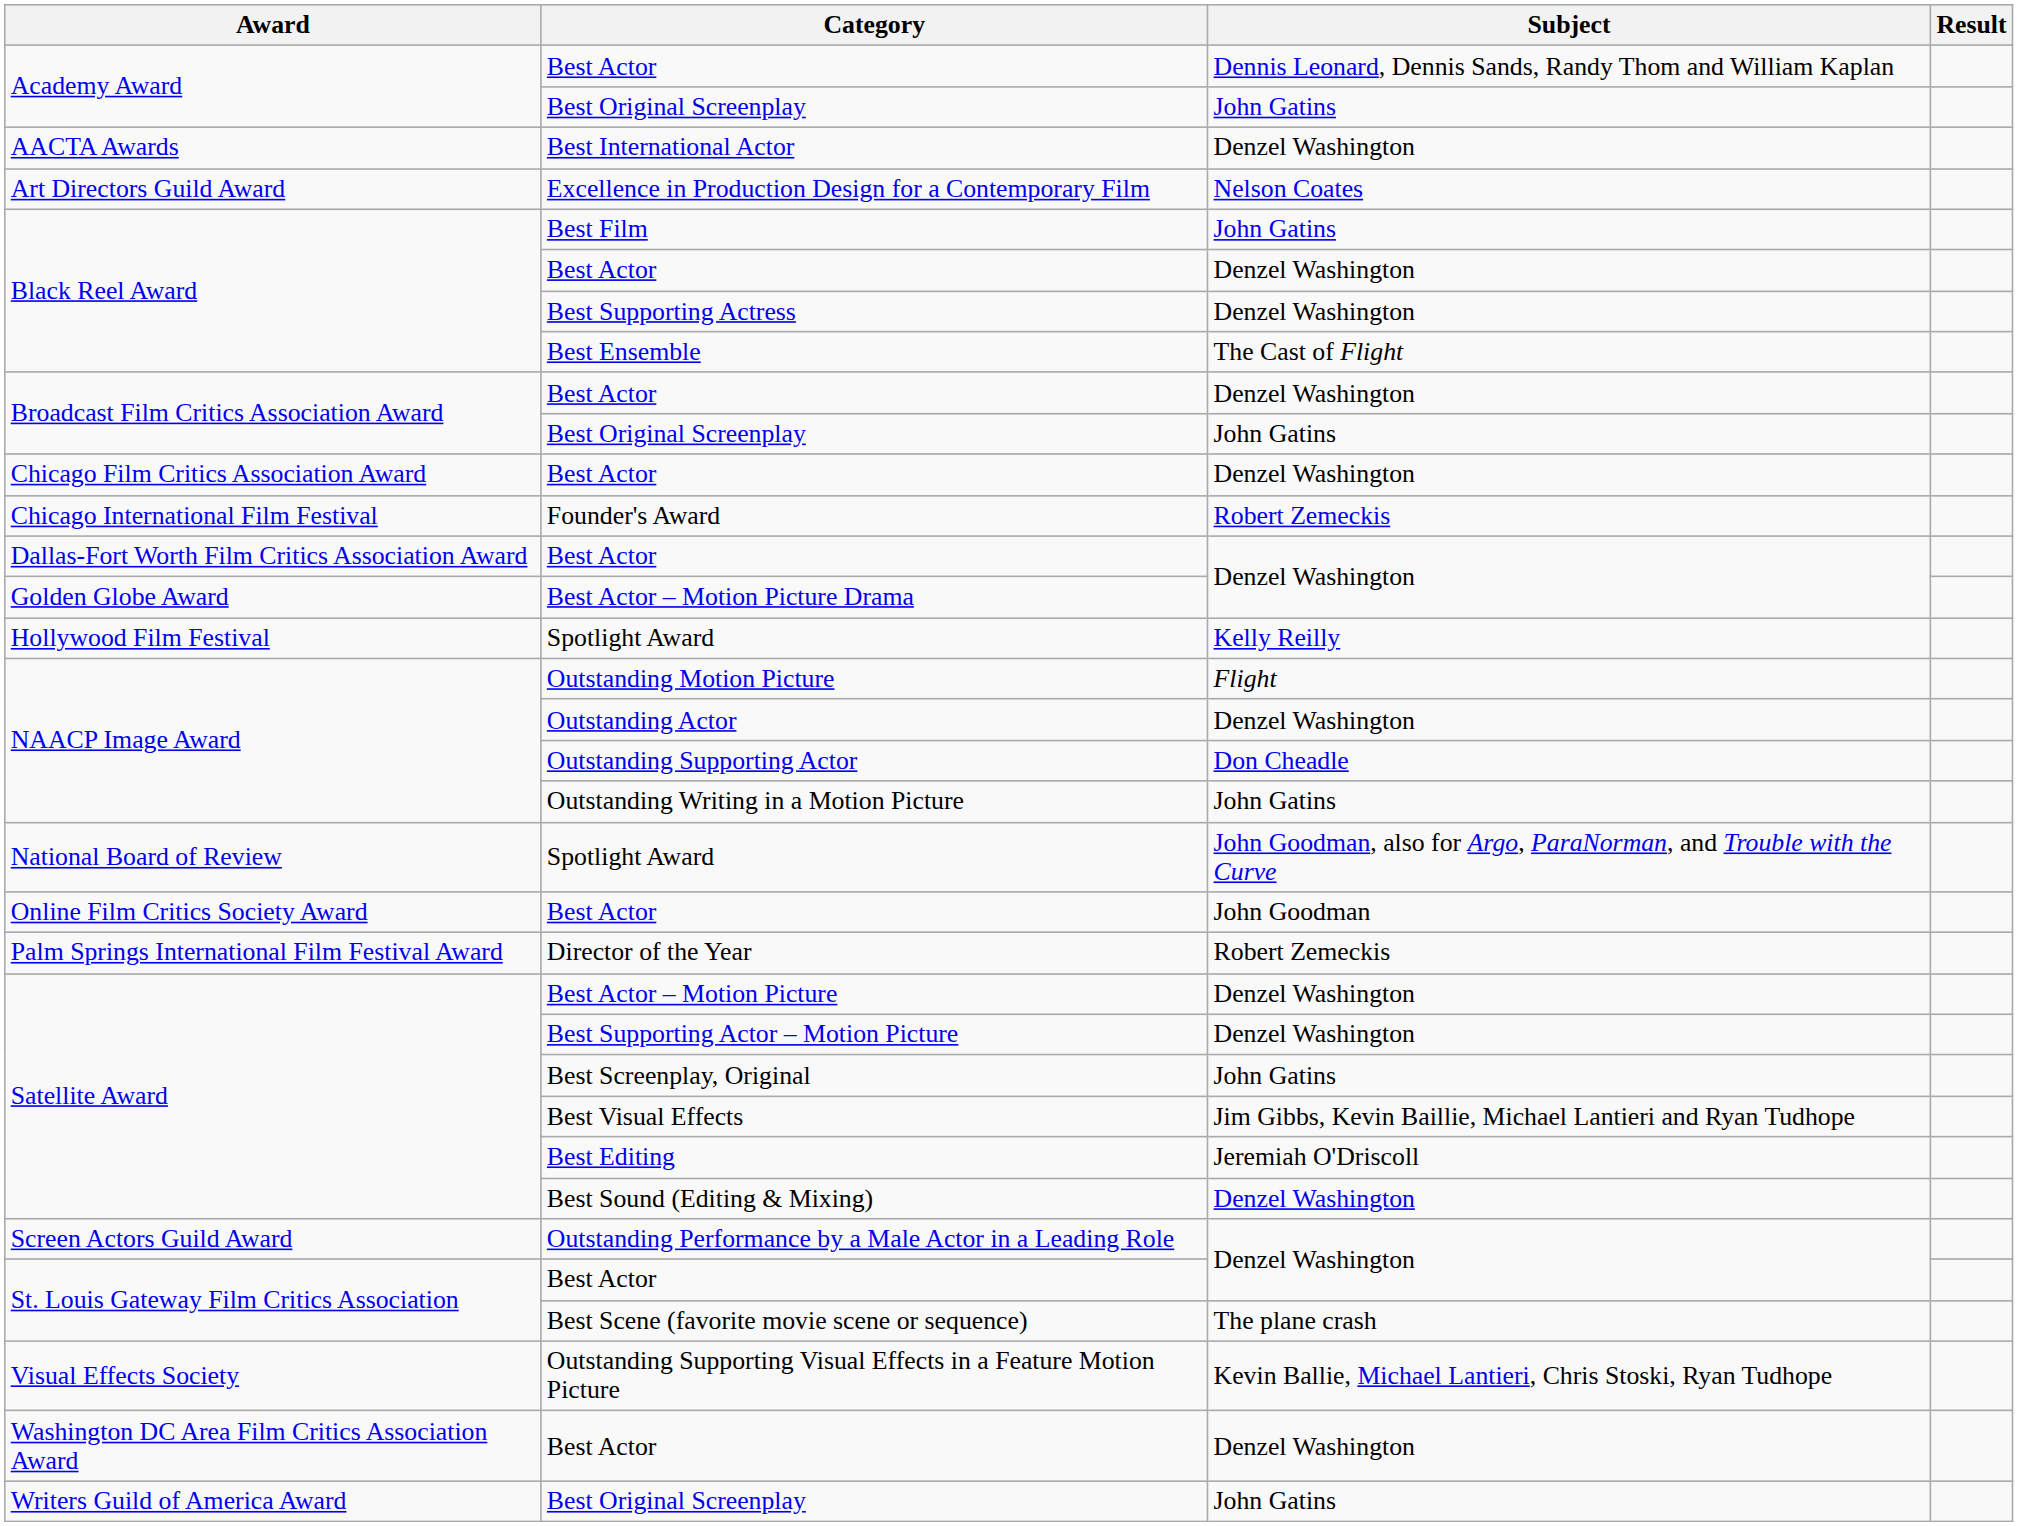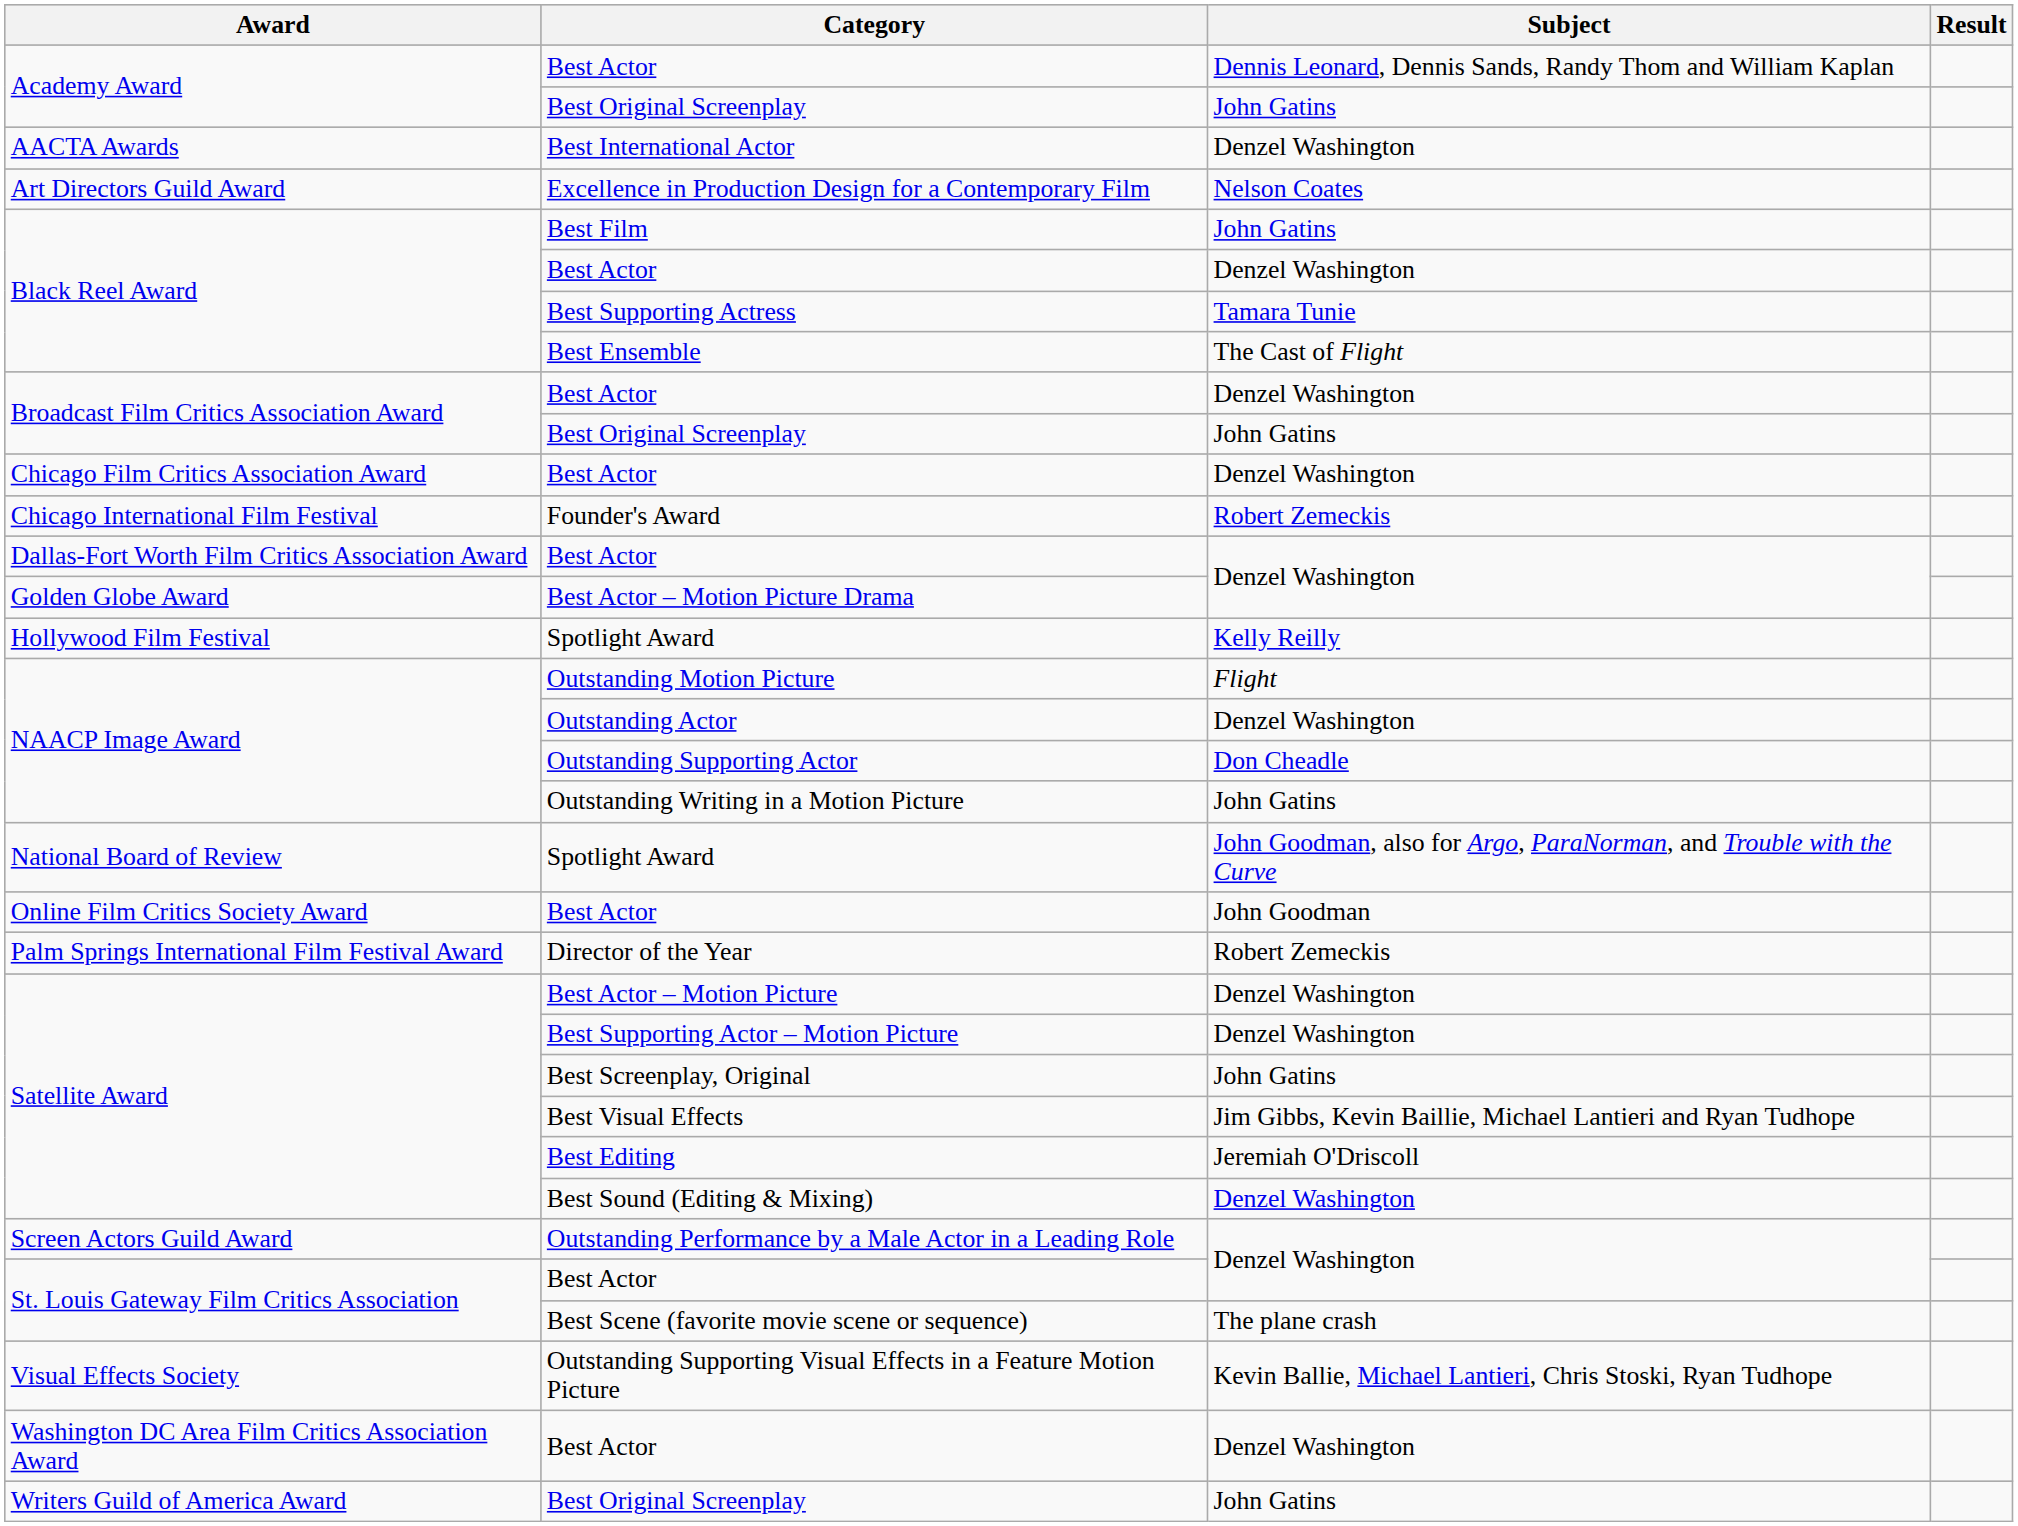 <table class="wikitable">
 <tr>
 <th>Award</th>
 <th>Category</th>
 <th>Subject</th>
 <th>Result</th>
 </tr>
 <tr>
 <td rowspan=2><a href='#'>Academy Award</a></td>
 <td><a href='#'>Best Actor</a></td>
 <td><a href='#'>Dennis Leonard</a>, Dennis Sands, Randy Thom and William Kaplan</td>
 <td></td>
 </tr>
 <tr>
 <td><a href='#'>Best Original Screenplay</a></td>
 <td><a href='#'>John Gatins</a></td>
 <td></td>
 </tr>
 <tr>
 <td><a href='#'>AACTA Awards</a></td>
 <td><a href='#'>Best International Actor</a></td>
 <td>Denzel Washington</td>
 <td></td>
 </tr>
 <tr>
 <td><a href='#'>Art Directors Guild Award</a></td>
 <td><a href='#'>Excellence in Production Design for a Contemporary Film</a></td>
 <td><a href='#'>Nelson Coates</a></td>
 <td></td>
 </tr>
 <tr>
 <td rowspan=4><a href='#'>Black Reel Award</a></td>
 <td><a href='#'>Best Film</a></td>
 <td><a href='#'>John Gatins</a></td>
 <td></td>
 </tr>
 <tr>
 <td><a href='#'>Best Actor</a></td>
 <td>Denzel Washington</td>
 <td></td>
 </tr>
 <tr>
 <td><a href='#'>Best Supporting Actress</a></td>
-<td>Denzel Washington</td>
+<td><a href='#'>Tamara Tunie</a></td>
 <td></td>
 </tr>
 <tr>
 <td><a href='#'>Best Ensemble</a></td>
 <td>The Cast of <em>Flight</em></td>
 <td></td>
 </tr>
 <tr>
 <td rowspan=2><a href='#'>Broadcast Film Critics Association Award</a></td>
 <td><a href='#'>Best Actor</a></td>
 <td>Denzel Washington</td>
 <td></td>
 </tr>
 <tr>
 <td><a href='#'>Best Original Screenplay</a></td>
 <td>John Gatins</td>
 <td></td>
 </tr>
 <tr>
 <td><a href='#'>Chicago Film Critics Association Award</a></td>
 <td><a href='#'>Best Actor</a></td>
 <td>Denzel Washington</td>
 <td></td>
 </tr>
 <tr>
 <td><a href='#'>Chicago International Film Festival</a></td>
 <td>Founder's Award</td>
 <td><a href='#'>Robert Zemeckis</a></td>
 <td></td>
 </tr>
 <tr>
 <td><a href='#'>Dallas-Fort Worth Film Critics Association Award</a></td>
 <td><a href='#'>Best Actor</a></td>
 <td rowspan=2>Denzel Washington</td>
 <td></td>
 </tr>
 <tr>
 <td><a href='#'>Golden Globe Award</a></td>
 <td><a href='#'>Best Actor – Motion Picture Drama</a></td>
 <td></td>
 </tr>
 <tr>
 <td><a href='#'>Hollywood Film Festival</a></td>
 <td>Spotlight Award</td>
 <td><a href='#'>Kelly Reilly</a></td>
 <td></td>
 </tr>
 <tr>
 <td rowspan=4><a href='#'>NAACP Image Award</a></td>
 <td><a href='#'>Outstanding Motion Picture</a></td>
 <td><em>Flight</em></td>
 <td></td>
 </tr>
 <tr>
 <td><a href='#'>Outstanding Actor</a></td>
 <td>Denzel Washington</td>
 <td></td>
 </tr>
 <tr>
 <td><a href='#'>Outstanding Supporting Actor</a></td>
 <td><a href='#'>Don Cheadle</a></td>
 <td></td>
 </tr>
 <tr>
 <td>Outstanding Writing in a Motion Picture</td>
 <td>John Gatins</td>
 <td></td>
 </tr>
 <tr>
 <td><a href='#'>National Board of Review</a></td>
 <td>Spotlight Award</td>
 <td><a href='#'>John Goodman</a>, also for <em><a href='#'>Argo</a></em>, <em><a href='#'>ParaNorman</a></em>, and <em><a href='#'>Trouble with the Curve</a></em></td>
 <td></td>
 </tr>
 <tr>
 <td><a href='#'>Online Film Critics Society Award</a></td>
 <td><a href='#'>Best Actor</a></td>
 <td>John Goodman</td>
 <td></td>
 </tr>
 <tr>
 <td><a href='#'>Palm Springs International Film Festival Award</a></td>
 <td>Director of the Year</td>
 <td>Robert Zemeckis</td>
 <td></td>
 </tr>
 <tr>
 <td rowspan=6><a href='#'>Satellite Award</a></td>
 <td><a href='#'>Best Actor – Motion Picture</a></td>
 <td>Denzel Washington</td>
 <td></td>
 </tr>
 <tr>
 <td><a href='#'>Best Supporting Actor – Motion Picture</a></td>
 <td>Denzel Washington</td>
 <td></td>
 </tr>
 <tr>
 <td>Best Screenplay, Original</td>
 <td>John Gatins</td>
 <td></td>
 </tr>
 <tr>
 <td>Best Visual Effects</td>
 <td>Jim Gibbs, Kevin Baillie, Michael Lantieri and Ryan Tudhope</td>
 <td></td>
 </tr>
 <tr>
 <td><a href='#'>Best Editing</a></td>
 <td>Jeremiah O'Driscoll</td>
 <td></td>
 </tr>
 <tr>
 <td>Best Sound (Editing & Mixing)</td>
 <td><a href='#'>Denzel Washington</a></td>
 <td></td>
 </tr>
 <tr>
 <td><a href='#'>Screen Actors Guild Award</a></td>
 <td><a href='#'>Outstanding Performance by a Male Actor in a Leading Role</a></td>
 <td rowspan=2>Denzel Washington</td>
 <td></td>
 </tr>
 <tr>
 <td rowspan=2><a href='#'>St. Louis Gateway Film Critics Association</a></td>
 <td>Best Actor</td>
 <td></td>
 </tr>
 <tr>
 <td>Best Scene (favorite movie scene or sequence)</td>
 <td>The plane crash</td>
 <td></td>
 </tr>
 <tr>
 <td><a href='#'>Visual Effects Society</a></td>
 <td>Outstanding Supporting Visual Effects in a Feature Motion Picture</td>
 <td>Kevin Ballie, <a href='#'>Michael Lantieri</a>, Chris Stoski, Ryan Tudhope</td>
 <td></td>
 </tr>
 <tr>
 <td><a href='#'>Washington DC Area Film Critics Association Award</a></td>
 <td>Best Actor</td>
 <td>Denzel Washington</td>
 <td></td>
 </tr>
 <tr>
 <td><a href='#'>Writers Guild of America Award</a></td>
 <td><a href='#'>Best Original Screenplay</a></td>
 <td>John Gatins</td>
 <td></td>
 </tr>
 </table>
